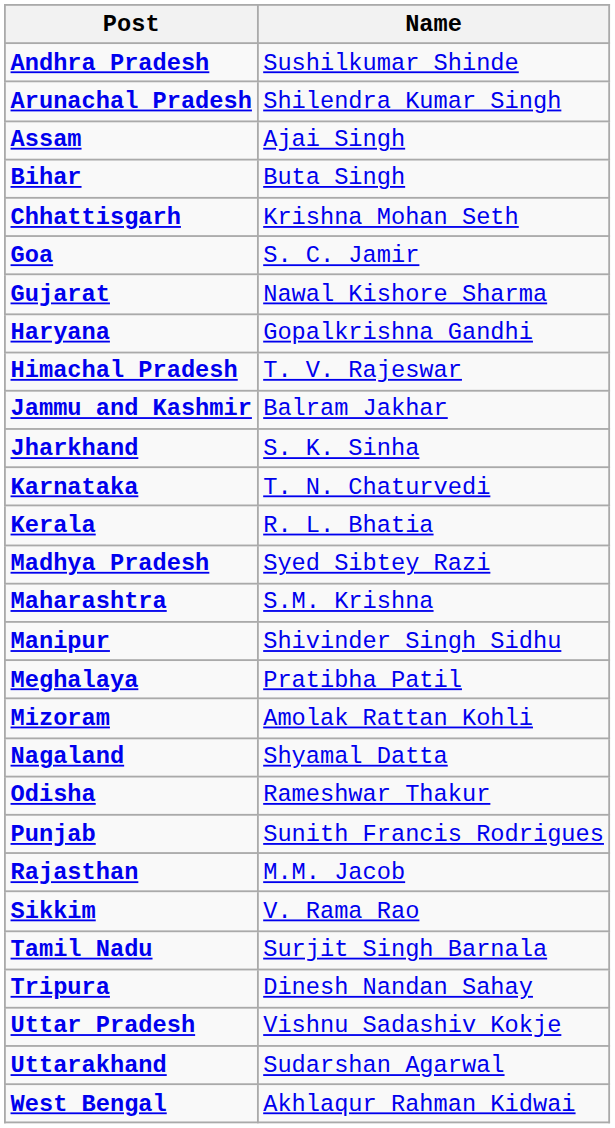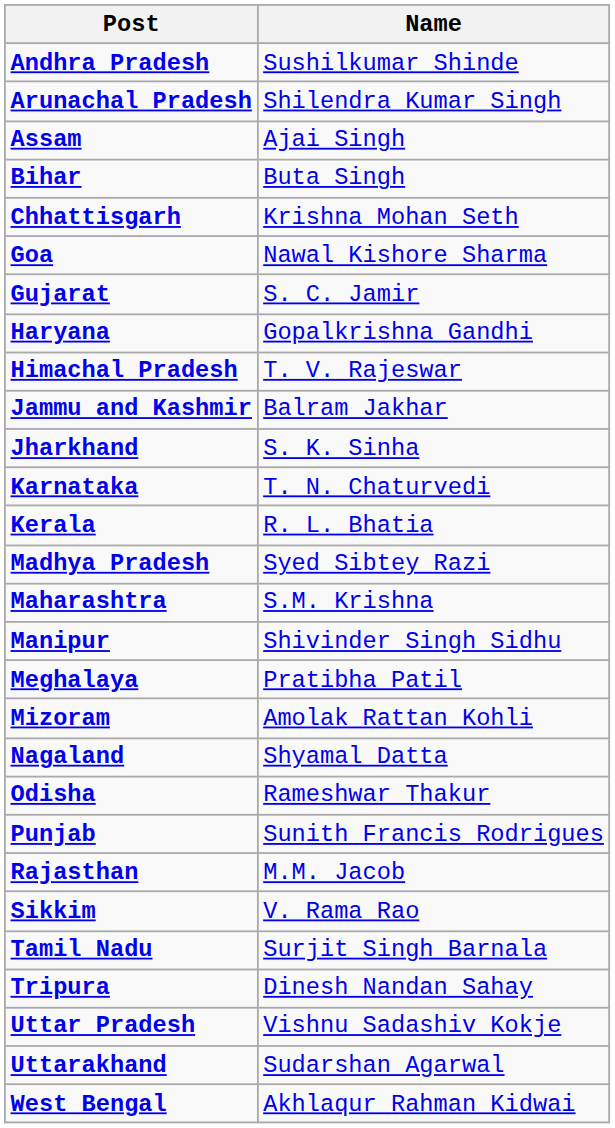 <table class= wikitable>
 <tr>
 <th>Post</th>
 <th>Name</th>
 </tr>
 <tr>
 <td> <strong><a href='#'>Andhra Pradesh</a></strong></td>
 <td><a href='#'>Sushilkumar Shinde</a></td>
 </tr>
 <tr>
 <td> <strong><a href='#'>Arunachal Pradesh</a></strong></td>
 <td><a href='#'>Shilendra Kumar Singh</a></td>
 </tr>
 <tr>
 <td> <strong><a href='#'>Assam</a></strong></td>
 <td><a href='#'>Ajai Singh</a></td>
 </tr>
 <tr>
 <td> <strong><a href='#'>Bihar</a></strong></td>
 <td><a href='#'>Buta Singh</a></td>
 </tr>
 <tr>
 <td> <strong><a href='#'>Chhattisgarh</a></strong></td>
 <td><a href='#'>Krishna Mohan Seth</a></td>
 </tr>
 <tr>
 <td> <strong><a href='#'>Goa</a></strong></td>
-<td><a href='#'>S. C. Jamir</a></td>
+<td><a href='#'>Nawal Kishore Sharma</a></td>
 </tr>
 <tr>
 <td> <strong><a href='#'>Gujarat</a></strong></td>
-<td><a href='#'>Nawal Kishore Sharma</a></td>
+<td><a href='#'>S. C. Jamir</a></td>
 </tr>
 <tr>
 <td> <strong><a href='#'>Haryana</a></strong></td>
 <td><a href='#'>Gopalkrishna Gandhi</a></td>
 </tr>
 <tr>
 <td> <strong><a href='#'>Himachal Pradesh</a></strong></td>
 <td><a href='#'>T. V. Rajeswar</a></td>
 </tr>
 <tr>
 <td> <strong><a href='#'>Jammu and Kashmir</a></strong></td>
 <td><a href='#'>Balram Jakhar</a></td>
 </tr>
 <tr>
 <td> <strong><a href='#'>Jharkhand</a></strong></td>
 <td><a href='#'>S. K. Sinha</a></td>
 </tr>
 <tr>
 <td> <strong><a href='#'>Karnataka</a></strong></td>
 <td><a href='#'>T. N. Chaturvedi</a></td>
 </tr>
 <tr>
 <td> <strong><a href='#'>Kerala</a></strong></td>
 <td><a href='#'>R. L. Bhatia</a></td>
 </tr>
 <tr>
 <td> <strong><a href='#'>Madhya Pradesh</a></strong></td>
 <td><a href='#'>Syed Sibtey Razi</a></td>
 </tr>
 <tr>
 <td> <strong><a href='#'>Maharashtra</a></strong></td>
 <td><a href='#'>S.M. Krishna</a></td>
 </tr>
 <tr>
 <td> <strong><a href='#'>Manipur</a></strong></td>
 <td><a href='#'>Shivinder Singh Sidhu</a></td>
 </tr>
 <tr>
 <td> <strong><a href='#'>Meghalaya</a></strong></td>
 <td><a href='#'>Pratibha Patil</a></td>
 </tr>
 <tr>
 <td> <strong><a href='#'>Mizoram</a></strong></td>
 <td><a href='#'>Amolak Rattan Kohli</a></td>
 </tr>
 <tr>
 <td> <strong><a href='#'>Nagaland</a></strong></td>
 <td><a href='#'>Shyamal Datta</a></td>
 </tr>
 <tr>
 <td> <strong><a href='#'>Odisha</a></strong></td>
 <td><a href='#'>Rameshwar Thakur</a></td>
 </tr>
 <tr>
 <td> <strong><a href='#'>Punjab</a></strong></td>
 <td><a href='#'>Sunith Francis Rodrigues</a></td>
 </tr>
 <tr>
 <td> <strong><a href='#'>Rajasthan</a></strong></td>
 <td><a href='#'>M.M. Jacob</a></td>
 </tr>
 <tr>
 <td> <strong><a href='#'>Sikkim</a></strong></td>
 <td><a href='#'>V. Rama Rao</a></td>
 </tr>
 <tr>
 <td> <strong><a href='#'>Tamil Nadu</a></strong></td>
 <td><a href='#'>Surjit Singh Barnala</a></td>
 </tr>
 <tr>
 <td> <strong><a href='#'>Tripura</a></strong></td>
 <td><a href='#'>Dinesh Nandan Sahay</a></td>
 </tr>
 <tr>
 <td> <strong><a href='#'>Uttar Pradesh</a></strong></td>
 <td><a href='#'>Vishnu Sadashiv Kokje</a></td>
 </tr>
 <tr>
 <td> <strong><a href='#'>Uttarakhand</a></strong></td>
 <td><a href='#'>Sudarshan Agarwal</a></td>
 </tr>
 <tr>
 <td> <strong><a href='#'>West Bengal</a></strong></td>
 <td><a href='#'>Akhlaqur Rahman Kidwai</a></td>
 </tr>
 </table>
